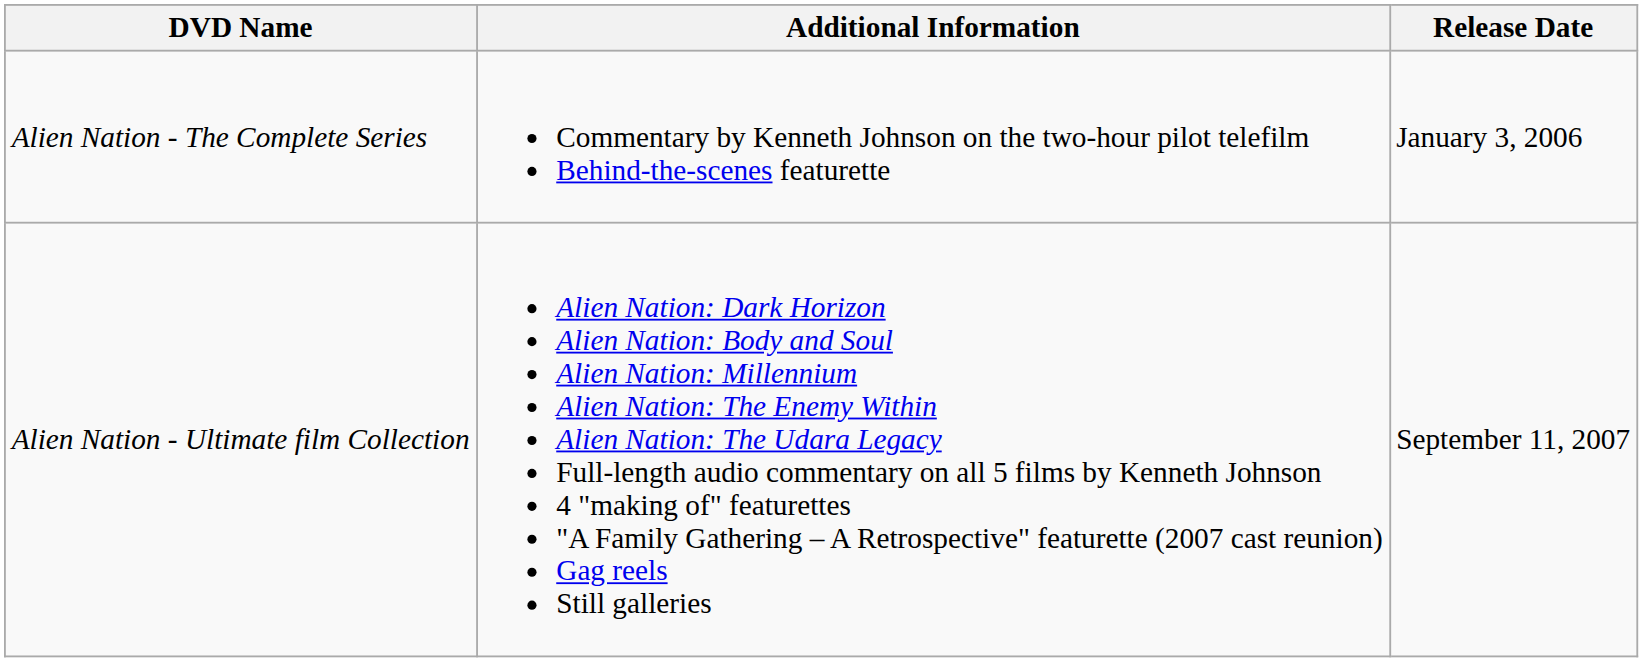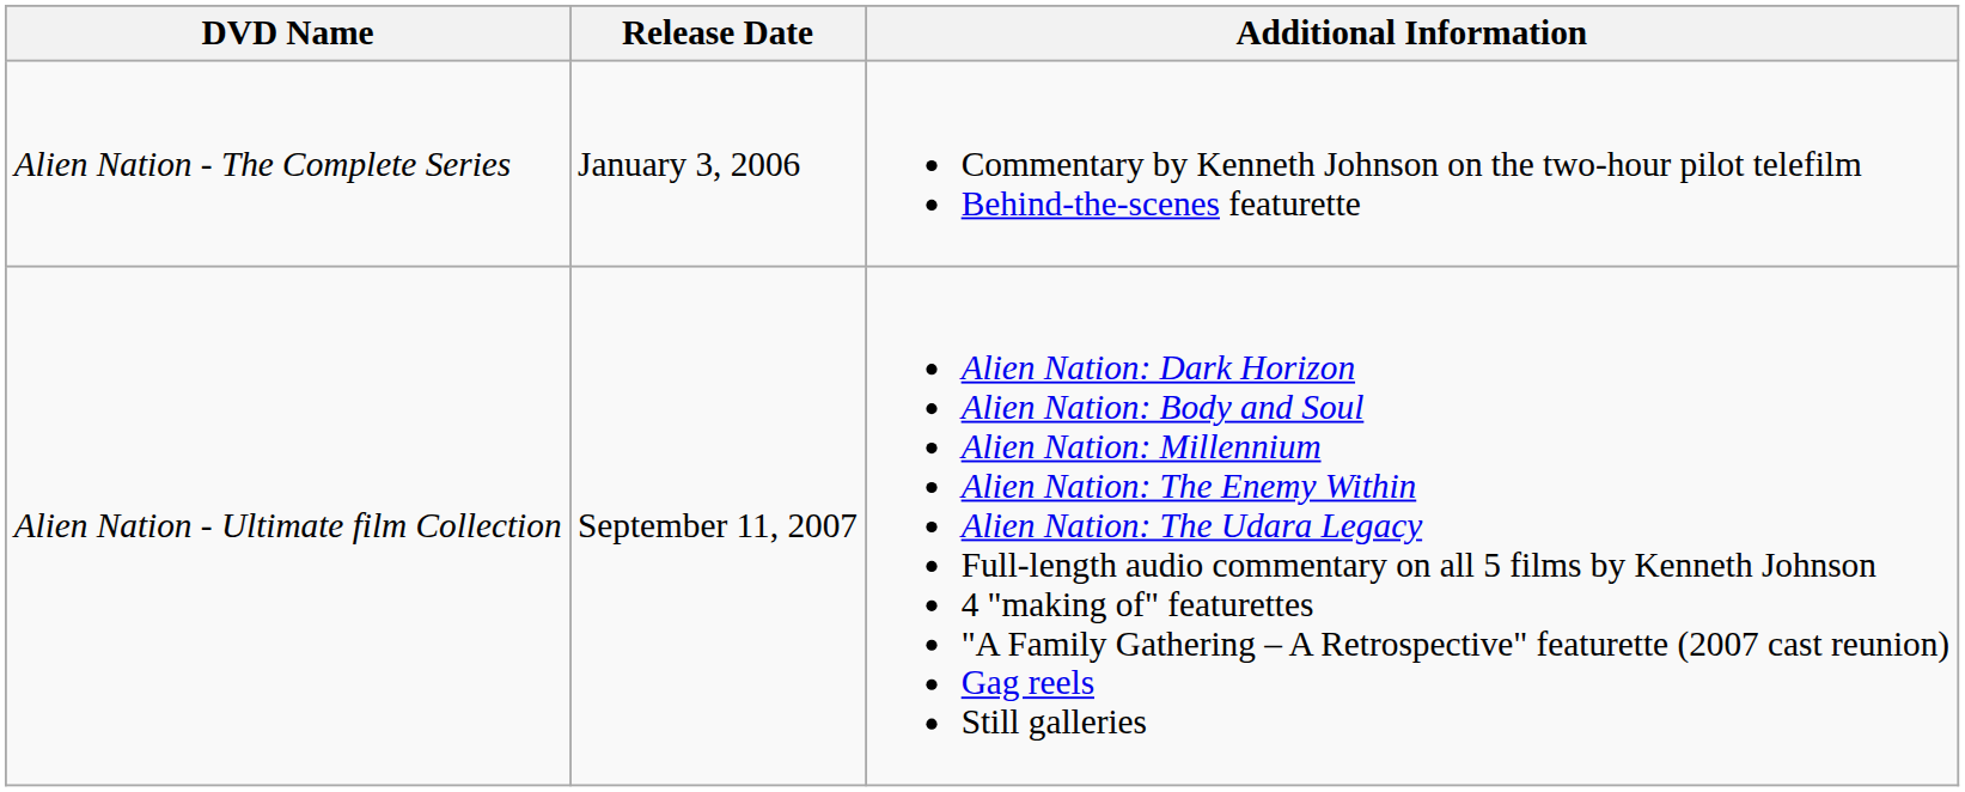 <table class="wikitable" border="1">
 <tr>
 <th>DVD Name</th>
+<th>Release Date</th>
 <th>Additional Information</th>
-<th>Release Date</th>
 </tr>
 <tr>
 <td><em>Alien Nation - The Complete Series</em></td>
+<td>January 3, 2006</td>
 <td><br><ul><li>Commentary by Kenneth Johnson on the two-hour pilot telefilm</li><li><a href='#'>Behind-the-scenes</a> featurette</li></ul></td>
-<td>January 3, 2006</td>
 </tr>
 <tr>
 <td><em>Alien Nation - Ultimate film Collection</em></td>
+<td>September 11, 2007</td>
 <td><br><ul><li><em><a href='#'>Alien Nation: Dark Horizon</a></em></li><li><em><a href='#'>Alien Nation: Body and Soul</a></em></li><li><em><a href='#'>Alien Nation: Millennium</a></em></li><li><em><a href='#'>Alien Nation: The Enemy Within</a></em></li><li><em><a href='#'>Alien Nation: The Udara Legacy</a></em></li><li>Full-length audio commentary on all 5 films by Kenneth Johnson</li><li>4 "making of" featurettes</li><li>"A Family Gathering – A Retrospective" featurette (2007 cast reunion)</li><li><a href='#'>Gag reels</a></li><li>Still galleries</li></ul></td>
-<td>September 11, 2007</td>
 </tr>
 </table>
